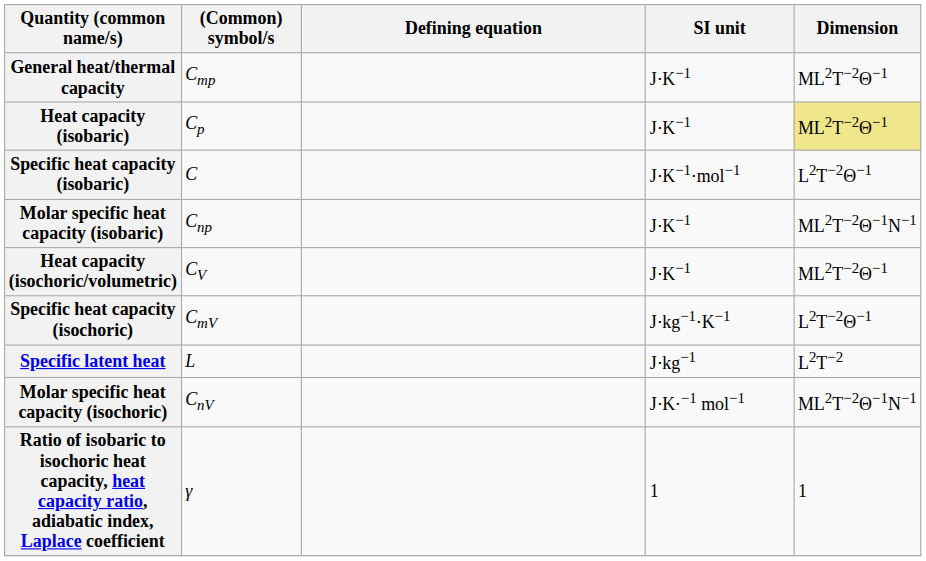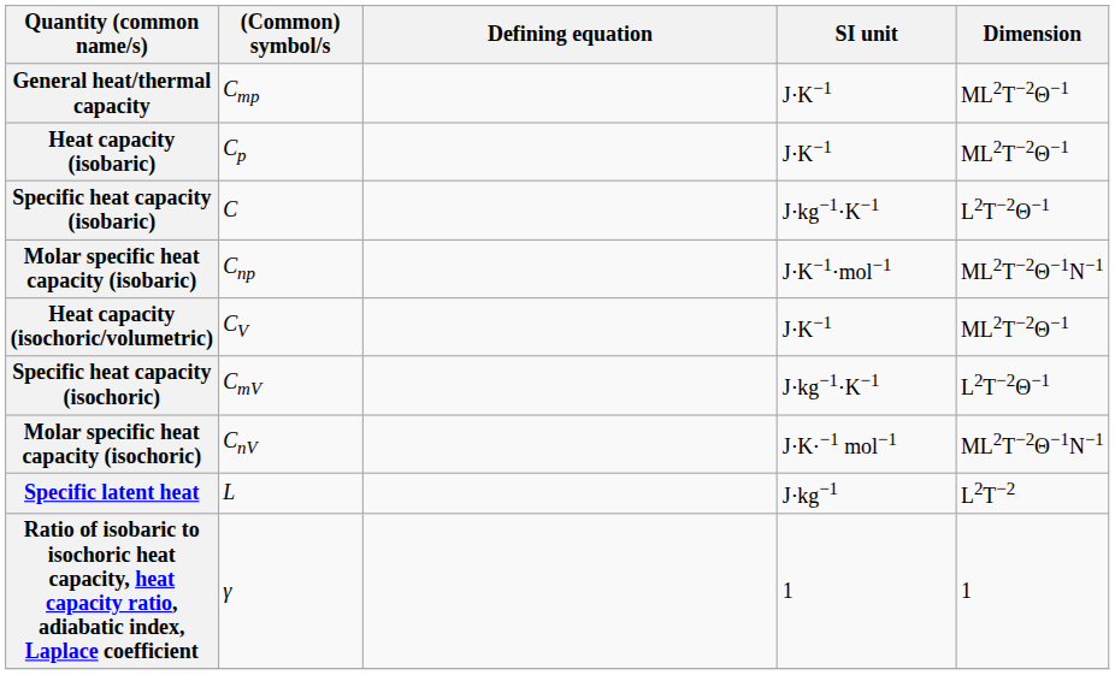 <table class="wikitable">
 <tr>
 <th scope="col" width="100">Quantity (common name/s)</th>
 <th scope="col" width="100">(Common) symbol/s</th>
 <th scope="col" width="300">Defining equation</th>
 <th scope="col" width="125">SI unit</th>
 <th scope="col" width="100">Dimension</th>
 </tr>
 <tr>
 <th>General heat/thermal capacity</th>
 <td><em>C<sub>mp</sub></em></td>
 <td></td>
 <td>J⋅K<sup>−1</sup></td>
 <td>ML<sup>2</sup>T<sup>−2</sup>Θ<sup>−1</sup></td>
 </tr>
 <tr>
 <th>Heat capacity (isobaric)</th>
 <td><em>C<sub>p</sub></em></td>
 <td></td>
 <td>J⋅K<sup>−1</sup></td>
-<td style="background: khaki;">ML<sup>2</sup>T<sup>−2</sup>Θ<sup>−1</sup></td>
+<td>ML<sup>2</sup>T<sup>−2</sup>Θ<sup>−1</sup></td>
 </tr>
 <tr>
 <th>Specific heat capacity (isobaric)</th>
 <td><em>C</em></td>
 <td></td>
-<td>J⋅K<sup>−1</sup>⋅mol<sup>−1</sup></td>
+<td>J⋅kg<sup>−1</sup>⋅K<sup>−1</sup></td>
 <td>L<sup>2</sup>T<sup>−2</sup>Θ<sup>−1</sup></td>
 </tr>
 <tr>
 <th>Molar specific heat capacity (isobaric)</th>
 <td><em>C<sub>np</sub></em></td>
 <td></td>
-<td>J⋅K<sup>−1</sup></td>
+<td>J⋅K<sup>−1</sup>⋅mol<sup>−1</sup></td>
 <td>ML<sup>2</sup>T<sup>−2</sup>Θ<sup>−1</sup>N<sup>−1</sup></td>
 </tr>
 <tr>
 <th>Heat capacity (isochoric/volumetric)</th>
 <td><em>C<sub>V</sub></em></td>
 <td></td>
 <td>J⋅K<sup>−1</sup></td>
 <td>ML<sup>2</sup>T<sup>−2</sup>Θ<sup>−1</sup></td>
 </tr>
 <tr>
 <th>Specific heat capacity (isochoric)</th>
 <td><em>C<sub>mV</sub></em></td>
 <td></td>
 <td>J⋅kg<sup>−1</sup>⋅K<sup>−1</sup></td>
 <td>L<sup>2</sup>T<sup>−2</sup>Θ<sup>−1</sup></td>
 </tr>
 <tr>
+<th>Molar specific heat capacity (isochoric)</th>
+<td><em>C<sub>nV</sub></em></td>
+<td></td>
+<td>J⋅K⋅<sup>−1</sup> mol<sup>−1</sup></td>
+<td>ML<sup>2</sup>T<sup>−2</sup>Θ<sup>−1</sup>N<sup>−1</sup></td>
+</tr>
+<tr>
 <th><a href='#'>Specific latent heat</a></th>
 <td><em>L</em></td>
 <td></td>
 <td>J⋅kg<sup>−1</sup></td>
 <td>L<sup>2</sup>T<sup>−2</sup></td>
-</tr>
-<tr>
-<th>Molar specific heat capacity (isochoric)</th>
-<td><em>C<sub>nV</sub></em></td>
-<td></td>
-<td>J⋅K⋅<sup>−1</sup> mol<sup>−1</sup></td>
-<td>ML<sup>2</sup>T<sup>−2</sup>Θ<sup>−1</sup>N<sup>−1</sup></td>
 </tr>
 <tr>
 <th>Ratio of isobaric to isochoric heat capacity, <a href='#'>heat capacity ratio</a>, adiabatic index, <a href='#'>Laplace</a> coefficient</th>
 <td><em>γ</em></td>
 <td></td>
 <td>1</td>
 <td>1</td>
 </tr>
 <tr>
 </tr>
 </table>
